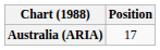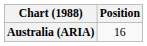 <table class="wikitable plainrowheaders" style="text-align:center">
 <tr>
 <th scope="col">Chart (1988)</th>
 <th scope="col">Position</th>
 </tr>
 <tr>
 <th scope="row">Australia (ARIA)</th>
-<td>17</td>
+<td>16</td>
 </tr>
 </table>
